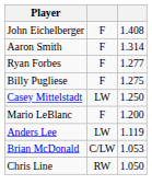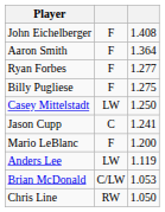 <table class="wikitable" style="text-align:center;">
 <tr>
 <th>Player</th>
 <th></th>
 <th></th>
 </tr>
 <tr>
 <td align="left">John Eichelberger</td>
 <td>F</td>
 <td>1.408</td>
 </tr>
 <tr>
 <td align="left">Aaron Smith</td>
 <td>F</td>
-<td>1.314</td>
+<td>1.364</td>
 </tr>
 <tr>
 <td align="left">Ryan Forbes</td>
 <td>F</td>
 <td>1.277</td>
 </tr>
 <tr>
 <td align="left">Billy Pugliese</td>
 <td>F</td>
 <td>1.275</td>
 </tr>
 <tr>
 <td align="left"><a href='#'>Casey Mittelstadt</a></td>
 <td>LW</td>
 <td>1.250</td>
+</tr>
+<tr>
+<td align="left">Jason Cupp</td>
+<td>C</td>
+<td>1.241</td>
 </tr>
 <tr>
 <td align="left">Mario LeBlanc</td>
 <td>F</td>
 <td>1.200</td>
 </tr>
 <tr>
 <td align="left"><a href='#'>Anders Lee</a></td>
 <td>LW</td>
 <td>1.119</td>
 </tr>
 <tr>
 <td align="left"><a href='#'>Brian McDonald</a></td>
 <td>C/LW</td>
 <td>1.053</td>
 </tr>
 <tr>
 <td align="left">Chris Line</td>
 <td>RW</td>
 <td>1.050</td>
 </tr>
 </table>
